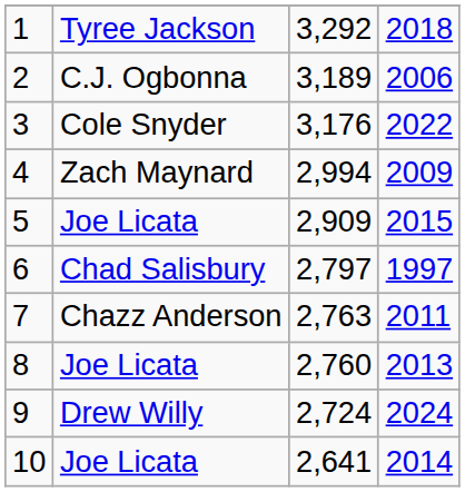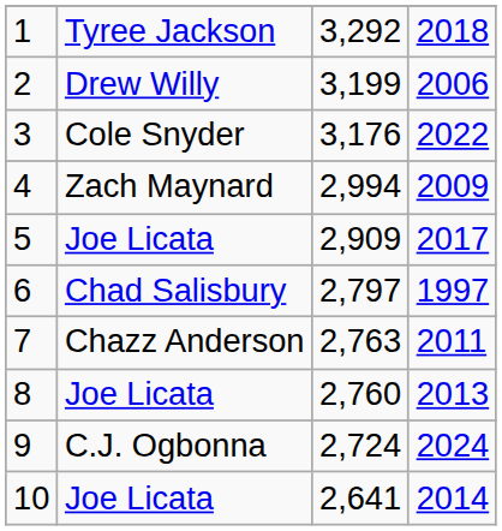 <table class="wikitable">
 <tr>
 </tr>
 <tr>
 <td>1</td>
 <td><a href='#'>Tyree Jackson</a></td>
 <td><abbr>3,292</abbr></td>
 <td><a href='#'>2018</a></td>
 </tr>
 <tr>
 <td>2</td>
-<td>C.J. Ogbonna</td>
-<td><abbr>3,189</abbr></td>
+<td><a href='#'>Drew Willy</a></td>
+<td><abbr>3,199</abbr></td>
 <td><a href='#'>2006</a></td>
 </tr>
 <tr>
 <td>3</td>
 <td>Cole Snyder</td>
 <td><abbr>3,176</abbr></td>
 <td><a href='#'>2022</a></td>
 </tr>
 <tr>
 <td>4</td>
 <td>Zach Maynard</td>
 <td><abbr>2,994</abbr></td>
 <td><a href='#'>2009</a></td>
 </tr>
 <tr>
 <td>5</td>
 <td><a href='#'>Joe Licata</a></td>
 <td><abbr>2,909</abbr></td>
-<td><a href='#'>2015</a></td>
+<td><a href='#'>2017</a></td>
 </tr>
 <tr>
 <td>6</td>
 <td><a href='#'>Chad Salisbury</a></td>
 <td><abbr>2,797</abbr></td>
 <td><a href='#'>1997</a></td>
 </tr>
 <tr>
 <td>7</td>
 <td>Chazz Anderson</td>
 <td><abbr>2,763</abbr></td>
 <td><a href='#'>2011</a></td>
 </tr>
 <tr>
 <td>8</td>
 <td><a href='#'>Joe Licata</a></td>
 <td><abbr>2,760</abbr></td>
 <td><a href='#'>2013</a></td>
 </tr>
 <tr>
 <td>9</td>
-<td><a href='#'>Drew Willy</a></td>
+<td>C.J. Ogbonna</td>
 <td><abbr>2,724</abbr></td>
 <td><a href='#'>2024</a></td>
 </tr>
 <tr>
 <td>10</td>
 <td><a href='#'>Joe Licata</a></td>
 <td><abbr>2,641</abbr></td>
 <td><a href='#'>2014</a></td>
 </tr>
 </table>
